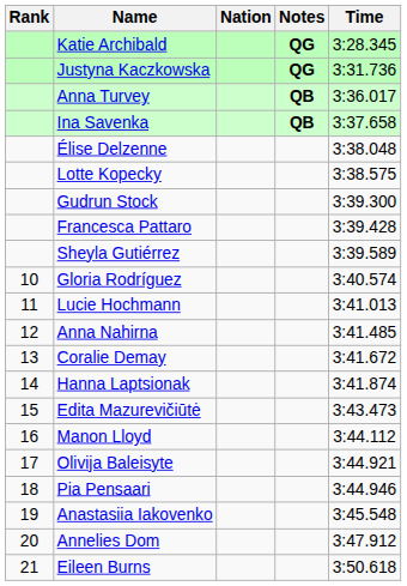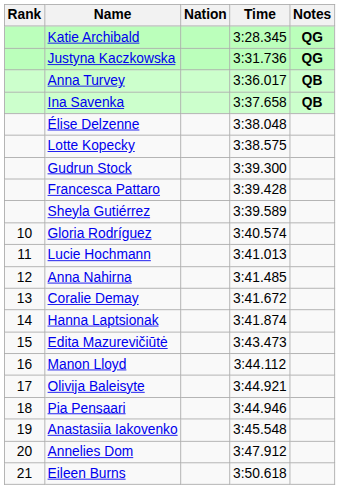 <table class="wikitable sortable" style="text-align:center">
 <tr>
 <th>Rank</th>
 <th>Name</th>
 <th>Nation</th>
+<th>Time</th>
 <th>Notes</th>
-<th>Time</th>
 </tr>
 <tr bgcolor=bbffbb>
 <td></td>
 <td align=left><a href='#'>Katie Archibald</a></td>
 <td align=left></td>
+<td>3:28.345</td>
 <td><strong>QG</strong></td>
-<td>3:28.345</td>
 </tr>
 <tr bgcolor=bbffbb>
 <td></td>
 <td align=left><a href='#'>Justyna Kaczkowska</a></td>
 <td align=left></td>
+<td>3:31.736</td>
 <td><strong>QG</strong></td>
-<td>3:31.736</td>
 </tr>
 <tr bgcolor=ccffcc>
 <td></td>
 <td align=left><a href='#'>Anna Turvey</a></td>
 <td align=left></td>
+<td>3:36.017</td>
 <td><strong>QB</strong></td>
-<td>3:36.017</td>
 </tr>
 <tr bgcolor=ccffcc>
 <td></td>
 <td align=left><a href='#'>Ina Savenka</a></td>
 <td align=left></td>
+<td>3:37.658</td>
 <td><strong>QB</strong></td>
-<td>3:37.658</td>
 </tr>
 <tr>
 <td></td>
 <td align=left><a href='#'>Élise Delzenne</a></td>
 <td align=left></td>
+<td>3:38.048</td>
 <td></td>
-<td>3:38.048</td>
 </tr>
 <tr>
 <td></td>
 <td align=left><a href='#'>Lotte Kopecky</a></td>
 <td align=left></td>
+<td>3:38.575</td>
 <td></td>
-<td>3:38.575</td>
 </tr>
 <tr>
 <td></td>
 <td align=left><a href='#'>Gudrun Stock</a></td>
 <td align=left></td>
+<td>3:39.300</td>
 <td></td>
-<td>3:39.300</td>
 </tr>
 <tr>
 <td></td>
 <td align=left><a href='#'>Francesca Pattaro</a></td>
 <td align=left></td>
+<td>3:39.428</td>
 <td></td>
-<td>3:39.428</td>
 </tr>
 <tr>
 <td></td>
 <td align=left><a href='#'>Sheyla Gutiérrez</a></td>
 <td align=left></td>
+<td>3:39.589</td>
 <td></td>
-<td>3:39.589</td>
 </tr>
 <tr>
 <td>10</td>
 <td align=left><a href='#'>Gloria Rodríguez</a></td>
 <td align=left></td>
+<td>3:40.574</td>
 <td></td>
-<td>3:40.574</td>
 </tr>
 <tr>
 <td>11</td>
 <td align=left><a href='#'>Lucie Hochmann</a></td>
 <td align=left></td>
+<td>3:41.013</td>
 <td></td>
-<td>3:41.013</td>
 </tr>
 <tr>
 <td>12</td>
 <td align=left><a href='#'>Anna Nahirna</a></td>
 <td align=left></td>
+<td>3:41.485</td>
 <td></td>
-<td>3:41.485</td>
 </tr>
 <tr>
 <td>13</td>
 <td align=left><a href='#'>Coralie Demay</a></td>
 <td align=left></td>
+<td>3:41.672</td>
 <td></td>
-<td>3:41.672</td>
 </tr>
 <tr>
 <td>14</td>
 <td align=left><a href='#'>Hanna Laptsionak</a></td>
 <td align=left></td>
+<td>3:41.874</td>
 <td></td>
-<td>3:41.874</td>
 </tr>
 <tr>
 <td>15</td>
 <td align=left><a href='#'>Edita Mazurevičiūtė</a></td>
 <td align=left></td>
+<td>3:43.473</td>
 <td></td>
-<td>3:43.473</td>
 </tr>
 <tr>
 <td>16</td>
 <td align=left><a href='#'>Manon Lloyd</a></td>
 <td align=left></td>
+<td>3:44.112</td>
 <td></td>
-<td>3:44.112</td>
 </tr>
 <tr>
 <td>17</td>
 <td align=left><a href='#'>Olivija Baleisyte</a></td>
 <td align=left></td>
+<td>3:44.921</td>
 <td></td>
-<td>3:44.921</td>
 </tr>
 <tr>
 <td>18</td>
 <td align=left><a href='#'>Pia Pensaari</a></td>
 <td align=left></td>
+<td>3:44.946</td>
 <td></td>
-<td>3:44.946</td>
 </tr>
 <tr>
 <td>19</td>
 <td align=left><a href='#'>Anastasiia Iakovenko</a></td>
 <td align=left></td>
+<td>3:45.548</td>
 <td></td>
-<td>3:45.548</td>
 </tr>
 <tr>
 <td>20</td>
 <td align=left><a href='#'>Annelies Dom</a></td>
 <td align=left></td>
+<td>3:47.912</td>
 <td></td>
-<td>3:47.912</td>
 </tr>
 <tr>
 <td>21</td>
 <td align=left><a href='#'>Eileen Burns</a></td>
 <td align=left></td>
+<td>3:50.618</td>
 <td></td>
-<td>3:50.618</td>
 </tr>
 </table>
